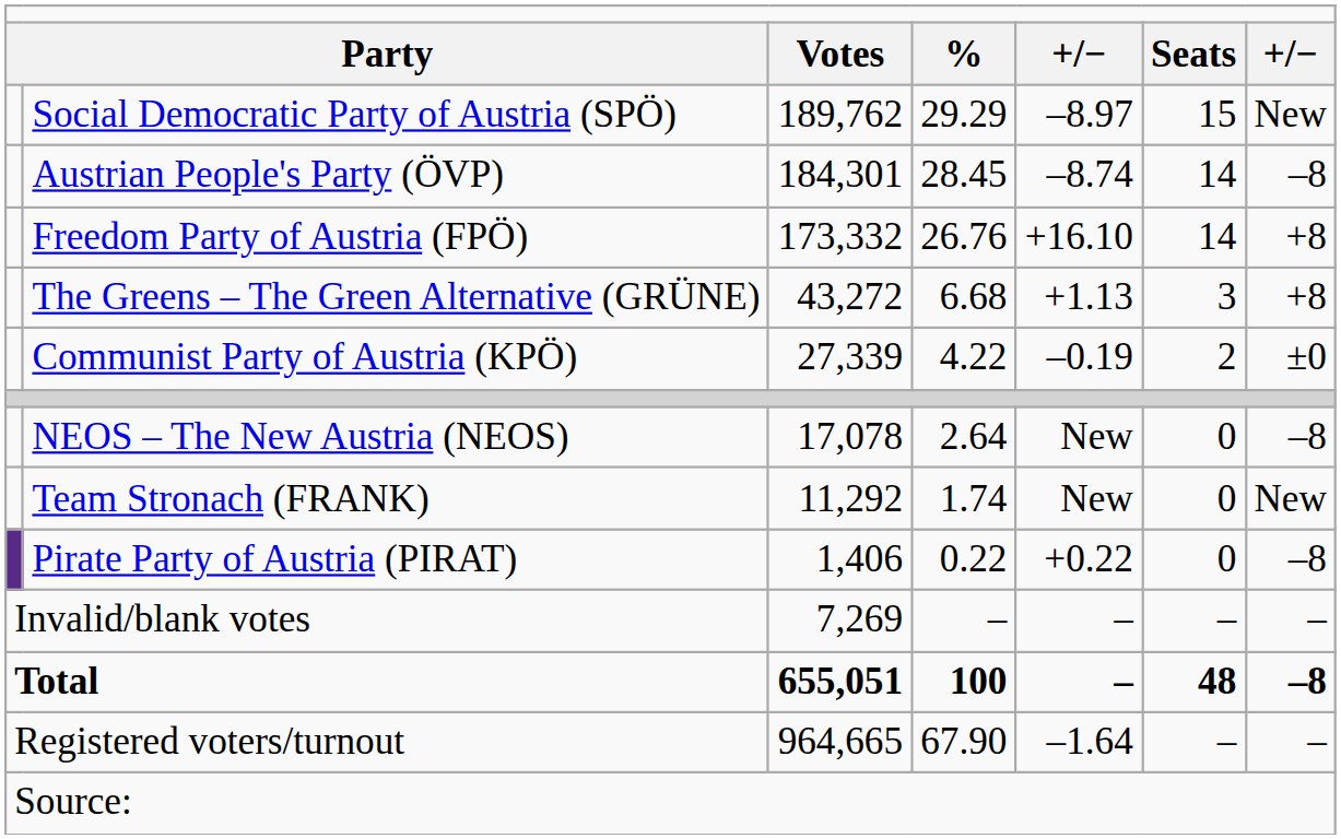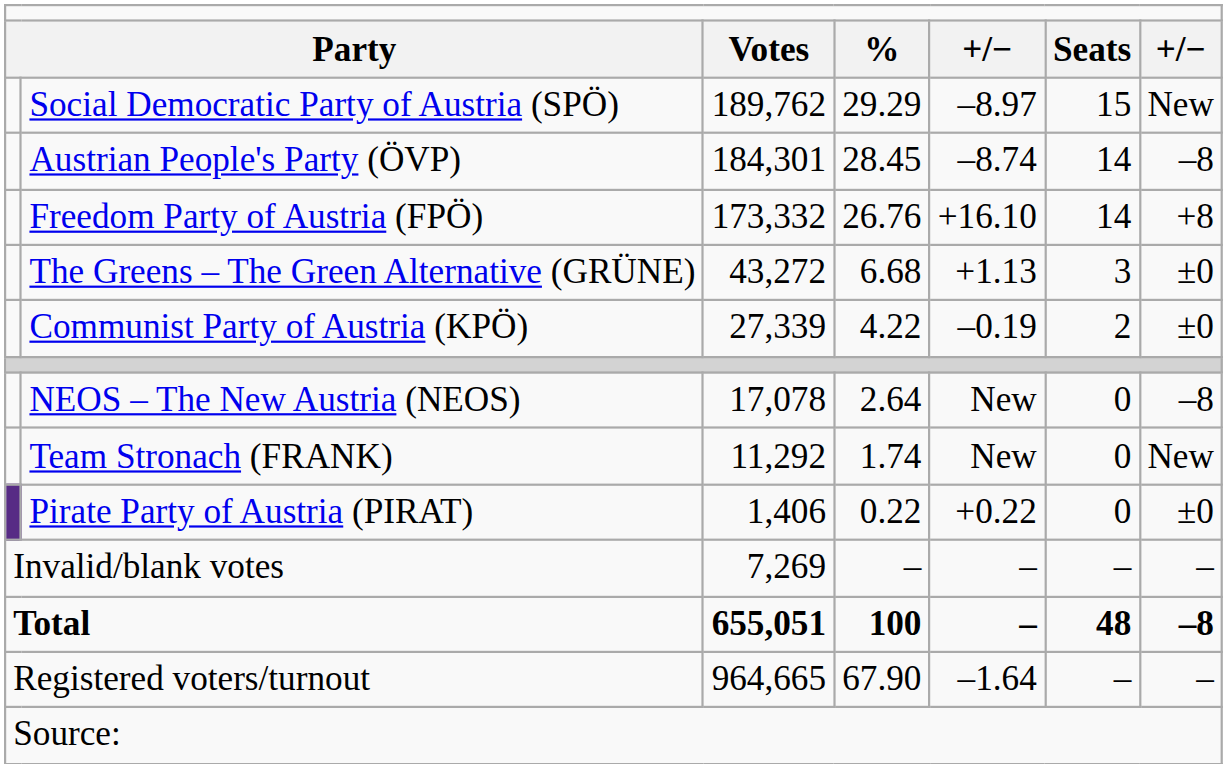 <table class=wikitable style=text-align:right>
 <tr>
 <td align=center colspan=7></td>
 </tr>
 <tr>
 <th colspan=2>Party</th>
 <th>Votes</th>
 <th>%</th>
 <th>+/−</th>
 <th>Seats</th>
 <th>+/−</th>
 </tr>
 <tr>
 <td bgcolor=></td>
 <td align=left><a href='#'>Social Democratic Party of Austria</a> (SPÖ)</td>
 <td>189,762</td>
 <td>29.29</td>
 <td>–8.97</td>
 <td>15</td>
 <td>New</td>
 </tr>
 <tr>
 <td bgcolor=></td>
 <td align=left><a href='#'>Austrian People's Party</a> (ÖVP)</td>
 <td>184,301</td>
 <td>28.45</td>
 <td>–8.74</td>
 <td>14</td>
 <td>–8</td>
 </tr>
 <tr>
 <td bgcolor=></td>
 <td align=left><a href='#'>Freedom Party of Austria</a> (FPÖ)</td>
 <td>173,332</td>
 <td>26.76</td>
 <td>+16.10</td>
 <td>14</td>
 <td>+8</td>
 </tr>
 <tr>
 <td bgcolor=></td>
 <td align=left><a href='#'>The Greens – The Green Alternative</a> (GRÜNE)</td>
 <td>43,272</td>
 <td>6.68</td>
 <td>+1.13</td>
 <td>3</td>
-<td>+8</td>
+<td>±0</td>
 </tr>
 <tr>
 <td bgcolor=></td>
 <td align=left><a href='#'>Communist Party of Austria</a> (KPÖ)</td>
 <td>27,339</td>
 <td>4.22</td>
 <td>–0.19</td>
 <td>2</td>
 <td>±0</td>
 </tr>
 <tr>
 <td colspan=7 bgcolor=lightgrey></td>
 </tr>
 <tr>
 <td bgcolor=></td>
 <td align=left><a href='#'>NEOS – The New Austria</a> (NEOS)</td>
 <td>17,078</td>
 <td>2.64</td>
 <td>New</td>
 <td>0</td>
 <td>–8</td>
 </tr>
 <tr>
 <td bgcolor=></td>
 <td align=left><a href='#'>Team Stronach</a> (FRANK)</td>
 <td>11,292</td>
 <td>1.74</td>
 <td>New</td>
 <td>0</td>
 <td>New</td>
 </tr>
 <tr>
 <td bgcolor=#572B85></td>
 <td align=left><a href='#'>Pirate Party of Austria</a> (PIRAT)</td>
 <td>1,406</td>
 <td>0.22</td>
 <td>+0.22</td>
 <td>0</td>
-<td>–8</td>
+<td>±0</td>
 </tr>
 <tr>
 <td colspan=2 align=left>Invalid/blank votes</td>
 <td>7,269</td>
 <td>–</td>
 <td>–</td>
 <td>–</td>
 <td>–</td>
 </tr>
 <tr>
 <td colspan=2 align=left><strong>Total</strong></td>
 <td><strong>655,051</strong></td>
 <td><strong>100</strong></td>
 <td><strong>–</strong></td>
 <td><strong>48</strong></td>
 <td><strong>–8</strong></td>
 </tr>
 <tr>
 <td align=left colspan=2>Registered voters/turnout</td>
 <td>964,665</td>
 <td>67.90</td>
 <td>–1.64</td>
 <td>–</td>
 <td>–</td>
 </tr>
 <tr>
 <td align=left colspan=8>Source: </td>
 </tr>
 </table>
